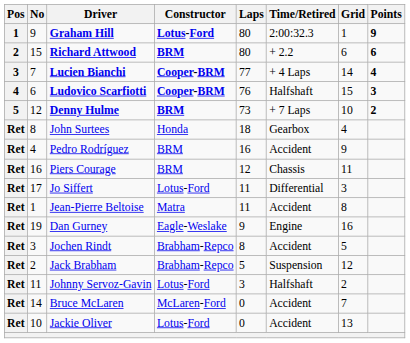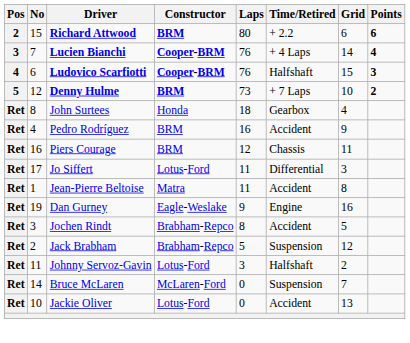 <table class="wikitable" style="font-size: 95%;">
 <tr>
 <th>Pos</th>
 <th>No</th>
 <th>Driver</th>
 <th>Constructor</th>
 <th>Laps</th>
 <th>Time/Retired</th>
 <th>Grid</th>
 <th>Points</th>
-</tr>
-<tr>
-<th>1</th>
-<td>9</td>
-<td> <strong><a href='#'>Graham Hill</a></strong></td>
-<td><strong><a href='#'>Lotus</a>-<a href='#'>Ford</a></strong></td>
-<td>80</td>
-<td>2:00:32.3</td>
-<td>1</td>
-<td><strong>9</strong></td>
 </tr>
 <tr>
 <th>2</th>
 <td>15</td>
 <td> <strong><a href='#'>Richard Attwood</a></strong></td>
 <td><strong><a href='#'>BRM</a></strong></td>
 <td>80</td>
 <td>+ 2.2</td>
 <td>6</td>
 <td><strong>6</strong></td>
 </tr>
 <tr>
 <th>3</th>
 <td>7</td>
 <td> <strong><a href='#'>Lucien Bianchi</a></strong></td>
 <td><strong><a href='#'>Cooper</a>-<a href='#'>BRM</a></strong></td>
-<td>77</td>
+<td>76</td>
 <td>+ 4 Laps</td>
 <td>14</td>
 <td><strong>4</strong></td>
 </tr>
 <tr>
 <th>4</th>
 <td>6</td>
 <td> <strong><a href='#'>Ludovico Scarfiotti</a></strong></td>
 <td><strong><a href='#'>Cooper</a>-<a href='#'>BRM</a></strong></td>
 <td>76</td>
 <td>Halfshaft</td>
 <td>15</td>
 <td><strong>3</strong></td>
 </tr>
 <tr>
 <th>5</th>
 <td>12</td>
 <td> <strong><a href='#'>Denny Hulme</a></strong></td>
 <td><strong><a href='#'>BRM</a></strong></td>
 <td>73</td>
 <td>+ 7 Laps</td>
 <td>10</td>
 <td><strong>2</strong></td>
 </tr>
 <tr>
 <th>Ret</th>
 <td>8</td>
 <td> <a href='#'>John Surtees</a></td>
 <td><a href='#'>Honda</a></td>
 <td>18</td>
 <td>Gearbox</td>
 <td>4</td>
 <td> </td>
 </tr>
 <tr>
 <th>Ret</th>
 <td>4</td>
 <td> <a href='#'>Pedro Rodríguez</a></td>
 <td><a href='#'>BRM</a></td>
 <td>16</td>
 <td>Accident</td>
 <td>9</td>
 <td> </td>
 </tr>
 <tr>
 <th>Ret</th>
 <td>16</td>
 <td> <a href='#'>Piers Courage</a></td>
 <td><a href='#'>BRM</a></td>
 <td>12</td>
 <td>Chassis</td>
 <td>11</td>
 <td> </td>
 </tr>
 <tr>
 <th>Ret</th>
 <td>17</td>
 <td> <a href='#'>Jo Siffert</a></td>
 <td><a href='#'>Lotus</a>-<a href='#'>Ford</a></td>
 <td>11</td>
 <td>Differential</td>
 <td>3</td>
 <td> </td>
 </tr>
 <tr>
 <th>Ret</th>
 <td>1</td>
 <td> <a href='#'>Jean-Pierre Beltoise</a></td>
 <td><a href='#'>Matra</a></td>
 <td>11</td>
 <td>Accident</td>
 <td>8</td>
 <td> </td>
 </tr>
 <tr>
 <th>Ret</th>
 <td>19</td>
 <td> <a href='#'>Dan Gurney</a></td>
 <td><a href='#'>Eagle</a>-<a href='#'>Weslake</a></td>
 <td>9</td>
 <td>Engine</td>
 <td>16</td>
 <td> </td>
 </tr>
 <tr>
 <th>Ret</th>
 <td>3</td>
 <td> <a href='#'>Jochen Rindt</a></td>
 <td><a href='#'>Brabham</a>-<a href='#'>Repco</a></td>
 <td>8</td>
 <td>Accident</td>
 <td>5</td>
 <td> </td>
 </tr>
 <tr>
 <th>Ret</th>
 <td>2</td>
 <td> <a href='#'>Jack Brabham</a></td>
 <td><a href='#'>Brabham</a>-<a href='#'>Repco</a></td>
 <td>5</td>
 <td>Suspension</td>
 <td>12</td>
 <td> </td>
 </tr>
 <tr>
 <th>Ret</th>
 <td>11</td>
 <td> <a href='#'>Johnny Servoz-Gavin</a></td>
 <td><a href='#'>Lotus</a>-<a href='#'>Ford</a></td>
 <td>3</td>
 <td>Halfshaft</td>
 <td>2</td>
 <td> </td>
 </tr>
 <tr>
 <th>Ret</th>
 <td>14</td>
 <td> <a href='#'>Bruce McLaren</a></td>
 <td><a href='#'>McLaren</a>-<a href='#'>Ford</a></td>
 <td>0</td>
-<td>Accident</td>
+<td>Suspension</td>
 <td>7</td>
 <td> </td>
 </tr>
 <tr>
 <th>Ret</th>
 <td>10</td>
 <td> <a href='#'>Jackie Oliver</a></td>
 <td><a href='#'>Lotus</a>-<a href='#'>Ford</a></td>
 <td>0</td>
 <td>Accident</td>
 <td>13</td>
 <td> </td>
 </tr>
 <tr>
 <th colspan="8"></th>
 </tr>
 </table>
